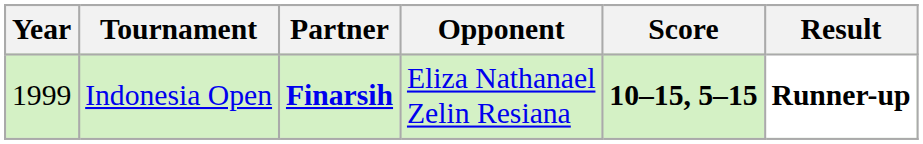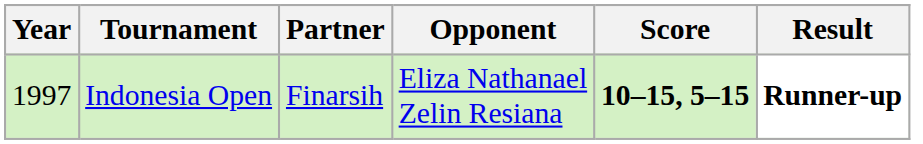 <table class="sortable wikitable" style="font-size: 90%;">
 <tr>
 <th>Year</th>
 <th>Tournament</th>
 <th>Partner</th>
 <th>Opponent</th>
 <th>Score</th>
 <th>Result</th>
 </tr>
 <tr style="background:#D4F1C5">
-<td align="center">1999</td>
+<td align="center">1997</td>
 <td align="left"><a href='#'>Indonesia Open</a></td>
-<td align="left"><strong> <a href='#'>Finarsih</a></strong></td>
+<td align="left"> <a href='#'>Finarsih</a></td>
 <td align="left"> <a href='#'>Eliza Nathanael</a> <br>  <a href='#'>Zelin Resiana</a></td>
 <td align="left"><strong>10–15, 5–15</strong></td>
 <td style="text-align:left; background:white"> <strong>Runner-up</strong></td>
 </tr>
 </table>
